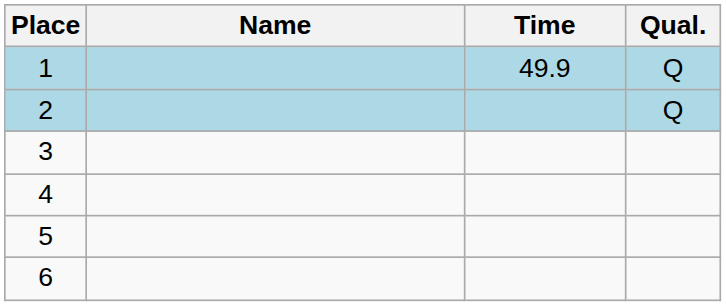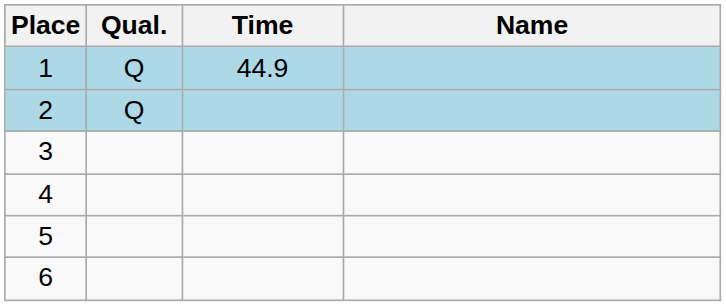 <table class=wikitable style="text-align:center">
 <tr>
 <th width=20>Place</th>
+<th width=50>Qual.</th>
+<th width=90>Time</th>
 <th width=220>Name</th>
-<th width=90>Time</th>
-<th width=50>Qual.</th>
 </tr>
 <tr bgcolor=lightblue>
 <td>1</td>
+<td>Q</td>
+<td>44.9</td>
 <td align=left></td>
-<td>49.9</td>
-<td>Q</td>
 </tr>
 <tr bgcolor=lightblue>
 <td>2</td>
+<td>Q</td>
+<td></td>
 <td align=left></td>
-<td></td>
-<td>Q</td>
 </tr>
 <tr>
 <td>3</td>
-<td align=left></td>
 <td></td>
 <td></td>
+<td align=left></td>
 </tr>
 <tr>
 <td>4</td>
-<td align=left></td>
 <td></td>
 <td></td>
+<td align=left></td>
 </tr>
 <tr>
 <td>5</td>
-<td align=left></td>
 <td></td>
 <td></td>
+<td align=left></td>
 </tr>
 <tr>
 <td>6</td>
-<td align=left></td>
 <td></td>
 <td></td>
+<td align=left></td>
 </tr>
 </table>
